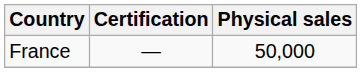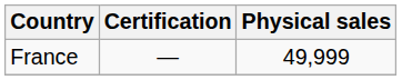 <table class="wikitable">
 <tr>
 <th>Country</th>
 <th>Certification</th>
 <th>Physical sales</th>
 </tr>
 <tr>
 <td>France</td>
 <td align="center">—</td>
-<td align="center">50,000</td>
+<td align="center">49,999</td>
 </tr>
 <tr>
 </tr>
 </table>
